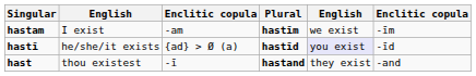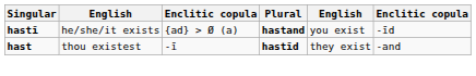 <table class="wikitable">
 <tr>
 <th>Singular</th>
 <th>English</th>
 <th>Enclitic copula</th>
 <th>Plural</th>
 <th>English</th>
 <th>Enclitic copula</th>
 </tr>
 <tr>
-<td><strong>hastam</strong></td>
-<td>I exist</td>
-<td>-am</td>
-<td><strong>hastīm</strong></td>
-<td>we exist</td>
-<td>-īm</td>
-</tr>
-<tr>
 <td><strong>hastī</strong></td>
 <td>he/she/it exists</td>
 <td>{ad} > Ø (a)</td>
-<td><strong>hastīd</strong></td>
-<td style="background: lavender;">you exist</td>
+<td><strong>hastand</strong></td>
+<td>you exist</td>
 <td>-īd</td>
 </tr>
 <tr>
 <td><strong>hast</strong></td>
 <td>thou existest</td>
 <td>-ī</td>
-<td><strong>hastand</strong></td>
+<td><strong>hastīd</strong></td>
 <td>they exist</td>
 <td>-and</td>
 </tr>
 </table>
